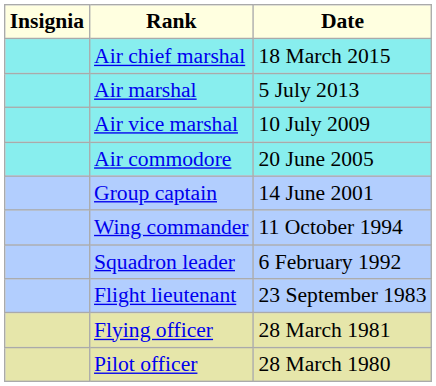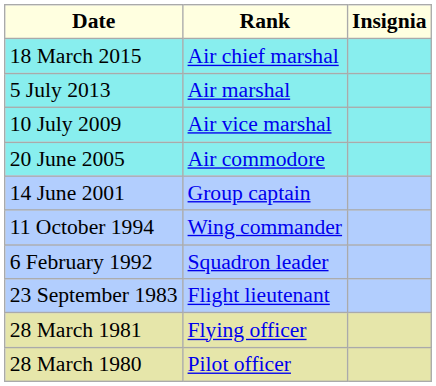 <table class="wikitable">
 <tr>
+<th style="background:#FFFFE0">Date</th>
+<th style="background:#FFFFE0">Rank</th>
 <th style="background:#FFFFE0">Insignia</th>
-<th style="background:#FFFFE0">Rank</th>
-<th style="background:#FFFFE0">Date</th>
 </tr>
 <tr>
+<td style="background:#88EEEE;">18 March 2015</td>
+<td style="background:#88EEEE;"><a href='#'>Air chief marshal</a></td>
 <td style="background:#88EEEE;"> </td>
-<td style="background:#88EEEE;"><a href='#'>Air chief marshal</a></td>
-<td style="background:#88EEEE;">18 March 2015</td>
 </tr>
 <tr>
+<td style="background:#88EEEE;">5 July 2013</td>
+<td style="background:#88EEEE;"><a href='#'>Air marshal</a></td>
 <td style="background:#88EEEE;"> </td>
-<td style="background:#88EEEE;"><a href='#'>Air marshal</a></td>
-<td style="background:#88EEEE;">5 July 2013</td>
 </tr>
 <tr>
+<td style="background:#88EEEE;">10 July 2009</td>
+<td style="background:#88EEEE;"><a href='#'>Air vice marshal</a></td>
 <td style="background:#88EEEE;"> </td>
-<td style="background:#88EEEE;"><a href='#'>Air vice marshal</a></td>
-<td style="background:#88EEEE;">10 July 2009</td>
 </tr>
 <tr>
+<td style="background:#88EEEE;">20 June 2005</td>
+<td style="background:#88EEEE;"><a href='#'>Air commodore</a></td>
 <td style="background:#88EEEE;"> </td>
-<td style="background:#88EEEE;"><a href='#'>Air commodore</a></td>
-<td style="background:#88EEEE;">20 June 2005</td>
 </tr>
 <tr>
+<td style="background:#b2cefe;">14 June 2001</td>
+<td style="background:#b2cefe;"><a href='#'>Group captain</a></td>
 <td style="background:#b2cefe;"></td>
-<td style="background:#b2cefe;"><a href='#'>Group captain</a></td>
-<td style="background:#b2cefe;">14 June 2001</td>
 </tr>
 <tr>
+<td style="background:#b2cefe;">11 October 1994</td>
+<td style="background:#b2cefe;"><a href='#'>Wing commander</a></td>
 <td style="background:#b2cefe;"></td>
-<td style="background:#b2cefe;"><a href='#'>Wing commander</a></td>
-<td style="background:#b2cefe;">11 October 1994</td>
 </tr>
 <tr>
+<td style="background:#b2cefe;">6 February 1992</td>
+<td style="background:#b2cefe;"><a href='#'>Squadron leader</a></td>
 <td style="background:#b2cefe;"></td>
-<td style="background:#b2cefe;"><a href='#'>Squadron leader</a></td>
-<td style="background:#b2cefe;">6 February 1992</td>
 </tr>
 <tr>
+<td style="background:#b2cefe;">23 September 1983</td>
+<td style="background:#b2cefe;"><a href='#'>Flight lieutenant</a></td>
 <td style="background:#b2cefe;"></td>
-<td style="background:#b2cefe;"><a href='#'>Flight lieutenant</a></td>
-<td style="background:#b2cefe;">23 September 1983</td>
 </tr>
 <tr>
+<td style="background:#e6e6aa;">28 March 1981</td>
+<td style="background:#e6e6aa;"><a href='#'>Flying officer</a></td>
 <td style="background:#e6e6aa;"></td>
-<td style="background:#e6e6aa;"><a href='#'>Flying officer</a></td>
-<td style="background:#e6e6aa;">28 March 1981</td>
 </tr>
 <tr>
+<td style="background:#e6e6aa;">28 March 1980</td>
+<td style="background:#e6e6aa;"><a href='#'>Pilot officer</a></td>
 <td style="background:#e6e6aa;"></td>
-<td style="background:#e6e6aa;"><a href='#'>Pilot officer</a></td>
-<td style="background:#e6e6aa;">28 March 1980</td>
 </tr>
 </table>
